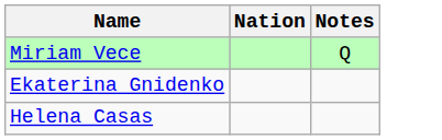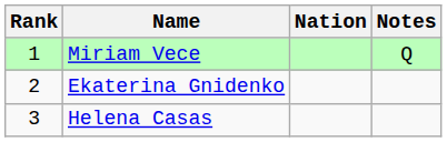 <table class="wikitable sortable" style="text-align:center">
 <tr>
+<th>Rank</th>
 <th>Name</th>
 <th>Nation</th>
 <th>Notes</th>
 </tr>
 <tr bgcolor=bbffbb>
+<td>1</td>
 <td align=left><a href='#'>Miriam Vece</a></td>
 <td align=left></td>
 <td>Q</td>
 </tr>
 <tr>
+<td>2</td>
 <td align=left><a href='#'>Ekaterina Gnidenko</a></td>
 <td align=left></td>
 <td></td>
 </tr>
 <tr>
+<td>3</td>
 <td align=left><a href='#'>Helena Casas</a></td>
 <td align=left></td>
 <td></td>
 </tr>
 </table>
